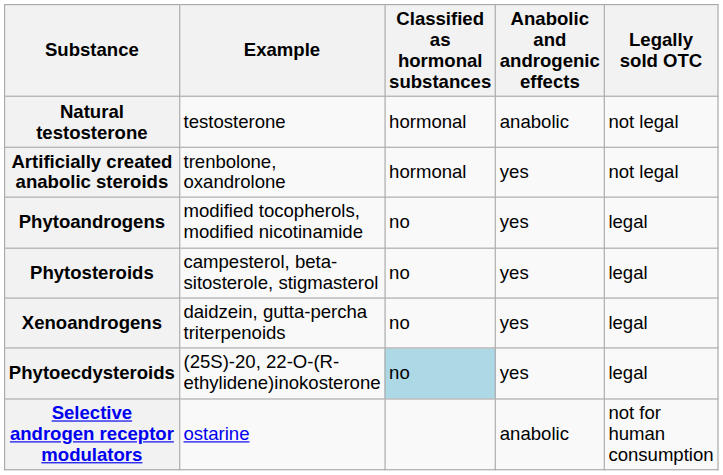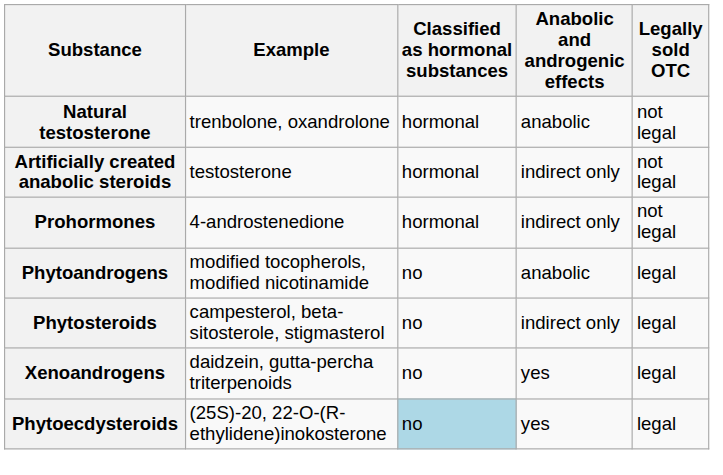 <table class=wikitable>
 <tr>
 <th>Substance</th>
 <th>Example</th>
 <th>Classified as hormonal substances</th>
 <th>Anabolic and androgenic effects</th>
 <th>Legally sold OTC</th>
 </tr>
 <tr>
 <th>Natural testosterone</th>
-<td>testosterone</td>
+<td>trenbolone, oxandrolone</td>
 <td>hormonal</td>
 <td>anabolic</td>
 <td>not legal</td>
 </tr>
 <tr>
 <th>Artificially created anabolic steroids</th>
-<td>trenbolone, oxandrolone</td>
+<td>testosterone</td>
 <td>hormonal</td>
-<td>yes</td>
+<td>indirect only</td>
+<td>not legal</td>
+</tr>
+<tr>
+<th>Prohormones</th>
+<td>4-androstenedione</td>
+<td>hormonal</td>
+<td>indirect only</td>
 <td>not legal</td>
 </tr>
 <tr>
 <th>Phytoandrogens</th>
 <td>modified tocopherols, modified nicotinamide</td>
 <td>no</td>
-<td>yes</td>
+<td>anabolic</td>
 <td>legal</td>
 </tr>
 <tr>
 <th>Phytosteroids</th>
 <td>campesterol, beta-sitosterole, stigmasterol</td>
 <td>no</td>
-<td>yes</td>
+<td>indirect only</td>
 <td>legal</td>
 </tr>
 <tr>
 <th>Xenoandrogens</th>
 <td>daidzein, gutta-percha triterpenoids</td>
 <td>no</td>
 <td>yes</td>
 <td>legal</td>
 </tr>
 <tr>
 <th>Phytoecdysteroids</th>
 <td>(25S)-20, 22-O-(R-ethylidene)inokosterone</td>
 <td style="background: lightblue;">no</td>
 <td>yes</td>
 <td>legal</td>
 </tr>
-<tr>
-<th><a href='#'>Selective androgen receptor modulators</a></th>
-<td><a href='#'>ostarine</a></td>
-<td></td>
-<td>anabolic</td>
-<td>not for human consumption</td>
-</tr>
 </table>
